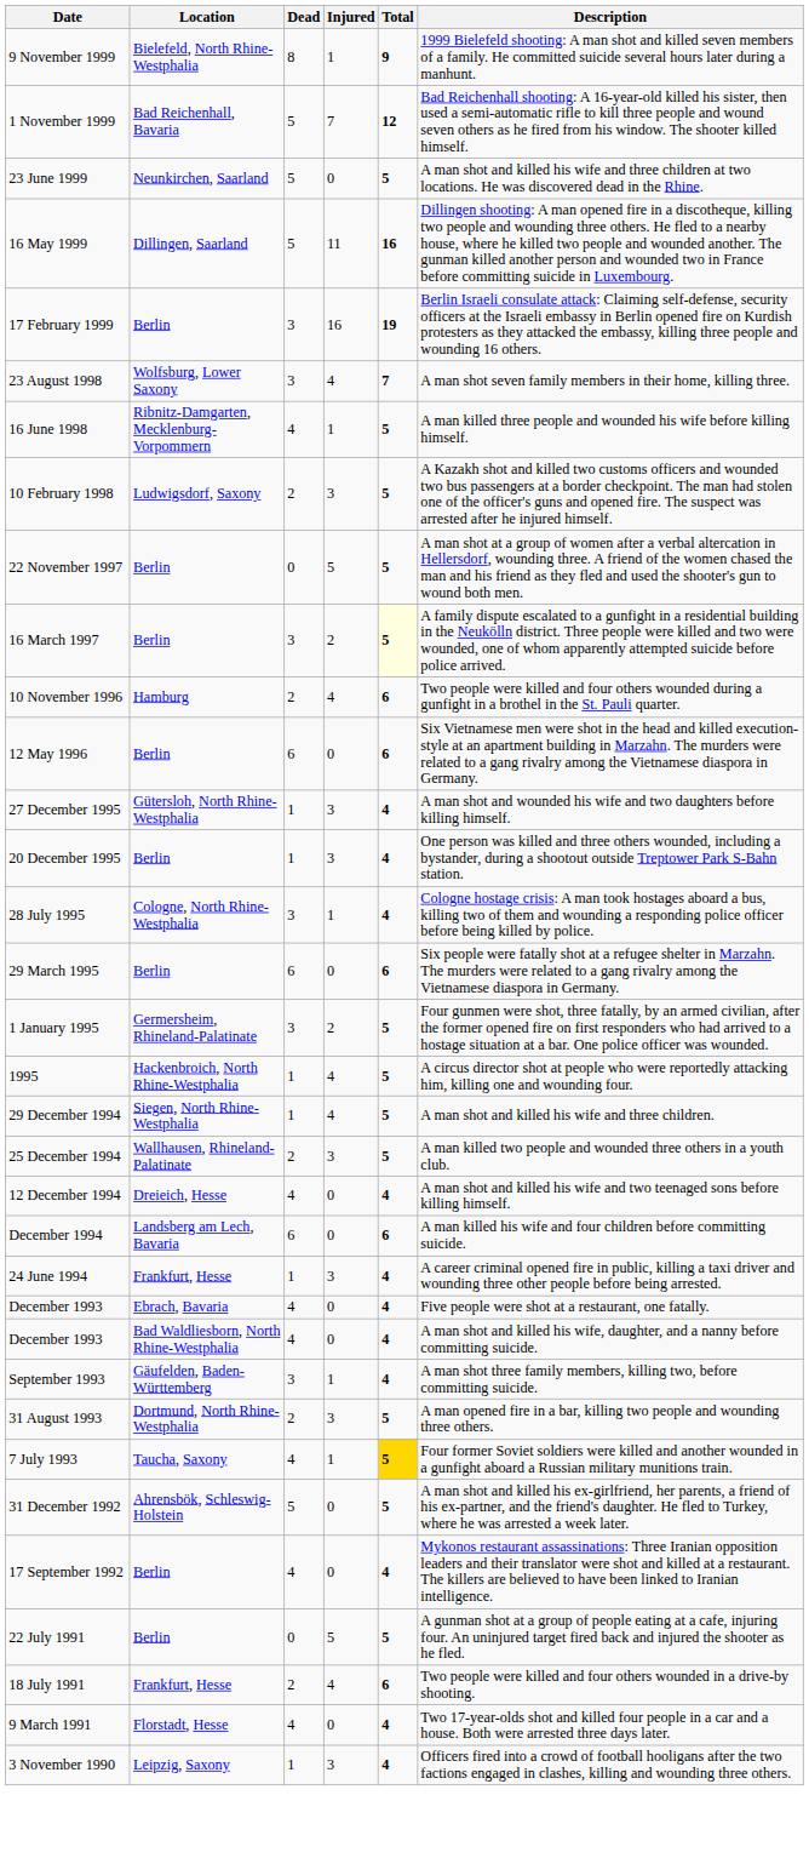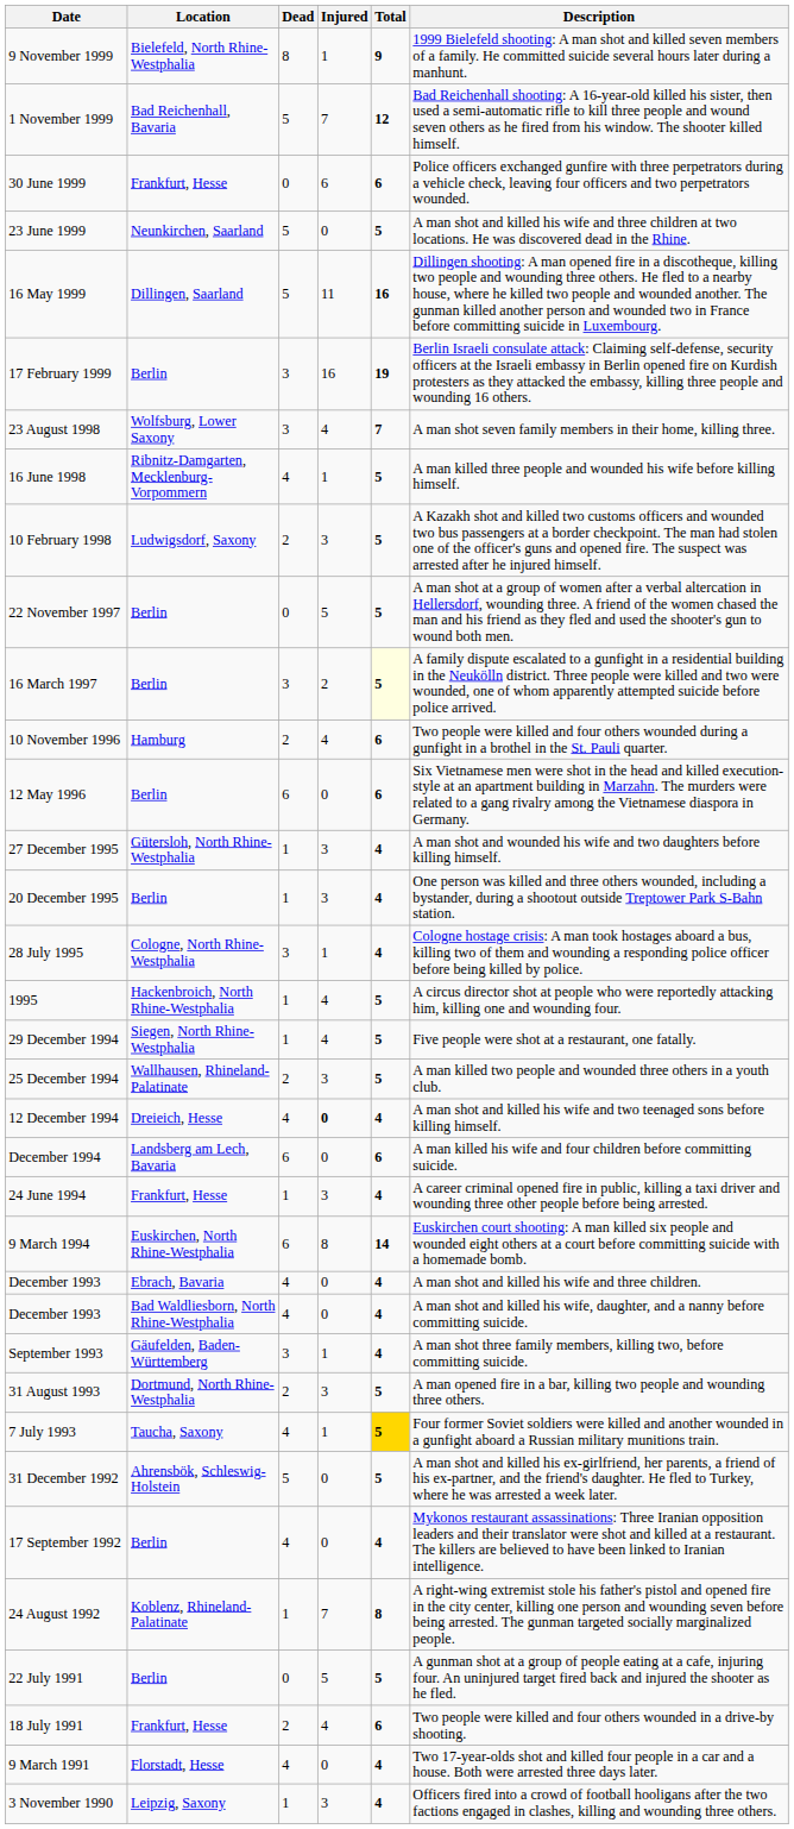 <table class="wikitable sortable">
 <tr>
 <th scope="col" style="width: 8rem;">Date</th>
 <th scope="col" style="width: 10rem;">Location</th>
 <th data-sort-type=number>Dead</th>
 <th data-sort-type=number>Injured</th>
 <th data-sort-type=number>Total</th>
 <th class=unsortable>Description</th>
 </tr>
 <tr>
 <td>9 November 1999</td>
 <td><a href='#'>Bielefeld</a>, <a href='#'>North Rhine-Westphalia</a></td>
 <td>8</td>
 <td>1</td>
 <td><strong>9</strong></td>
 <td><a href='#'>1999 Bielefeld shooting</a>: A man shot and killed seven members of a family. He committed suicide several hours later during a manhunt.</td>
 </tr>
 <tr>
 <td>1 November 1999</td>
 <td><a href='#'>Bad Reichenhall</a>, <a href='#'>Bavaria</a></td>
 <td>5</td>
 <td>7</td>
 <td><strong>12</strong></td>
 <td><a href='#'>Bad Reichenhall shooting</a>: A 16-year-old killed his sister, then used a semi-automatic rifle to kill three people and wound seven others as he fired from his window. The shooter killed himself.</td>
+</tr>
+<tr>
+<td>30 June 1999</td>
+<td><a href='#'>Frankfurt</a>, <a href='#'>Hesse</a></td>
+<td>0</td>
+<td>6</td>
+<td><strong>6</strong></td>
+<td>Police officers exchanged gunfire with three perpetrators during a vehicle check, leaving four officers and two perpetrators wounded.</td>
 </tr>
 <tr>
 <td>23 June 1999</td>
 <td><a href='#'>Neunkirchen</a>, <a href='#'>Saarland</a></td>
 <td>5</td>
 <td>0</td>
 <td><strong>5</strong></td>
 <td>A man shot and killed his wife and three children at two locations. He was discovered dead in the <a href='#'>Rhine</a>.</td>
 </tr>
 <tr>
 <td>16 May 1999</td>
 <td><a href='#'>Dillingen</a>, <a href='#'>Saarland</a></td>
 <td>5</td>
 <td>11</td>
 <td><strong>16</strong></td>
 <td><a href='#'>Dillingen shooting</a>: A man opened fire in a discotheque, killing two people and wounding three others. He fled to a nearby house, where he killed two people and wounded another. The gunman killed another person and wounded two in France before committing suicide in <a href='#'>Luxembourg</a>.</td>
 </tr>
 <tr>
 <td>17 February 1999</td>
 <td><a href='#'>Berlin</a></td>
 <td>3</td>
 <td>16</td>
 <td><strong>19</strong></td>
 <td><a href='#'>Berlin Israeli consulate attack</a>: Claiming self-defense, security officers at the Israeli embassy in Berlin opened fire on Kurdish protesters as they attacked the embassy, killing three people and wounding 16 others.</td>
 </tr>
 <tr>
 <td>23 August 1998</td>
 <td><a href='#'>Wolfsburg</a>, <a href='#'>Lower Saxony</a></td>
 <td>3</td>
 <td>4</td>
 <td><strong>7</strong></td>
 <td>A man shot seven family members in their home, killing three.</td>
 </tr>
 <tr>
 <td>16 June 1998</td>
 <td><a href='#'>Ribnitz-Damgarten</a>, <a href='#'>Mecklenburg-Vorpommern</a></td>
 <td>4</td>
 <td>1</td>
 <td><strong>5</strong></td>
 <td>A man killed three people and wounded his wife before killing himself.</td>
 </tr>
 <tr>
 <td>10 February 1998</td>
 <td><a href='#'>Ludwigsdorf</a>, <a href='#'>Saxony</a></td>
 <td>2</td>
 <td>3</td>
 <td><strong>5</strong></td>
 <td>A Kazakh shot and killed two customs officers and wounded two bus passengers at a border checkpoint. The man had stolen one of the officer's guns and opened fire. The suspect was arrested after he injured himself.</td>
 </tr>
 <tr>
 <td>22 November 1997</td>
 <td><a href='#'>Berlin</a></td>
 <td>0</td>
 <td>5</td>
 <td><strong>5</strong></td>
 <td>A man shot at a group of women after a verbal altercation in <a href='#'>Hellersdorf</a>, wounding three. A friend of the women chased the man and his friend as they fled and used the shooter's gun to wound both men.</td>
 </tr>
 <tr>
 <td>16 March 1997</td>
 <td><a href='#'>Berlin</a></td>
 <td>3</td>
 <td>2</td>
 <td style="background: lightyellow;"><strong>5</strong></td>
 <td>A family dispute escalated to a gunfight in a residential building in the <a href='#'>Neukölln</a> district. Three people were killed and two were wounded, one of whom apparently attempted suicide before police arrived.</td>
 </tr>
 <tr>
 <td>10 November 1996</td>
 <td><a href='#'>Hamburg</a></td>
 <td>2</td>
 <td>4</td>
 <td><strong>6</strong></td>
 <td>Two people were killed and four others wounded during a gunfight in a brothel in the <a href='#'>St. Pauli</a> quarter.</td>
 </tr>
 <tr>
 <td>12 May 1996</td>
 <td><a href='#'>Berlin</a></td>
 <td>6</td>
 <td>0</td>
 <td><strong>6</strong></td>
 <td>Six Vietnamese men were shot in the head and killed execution-style at an apartment building in <a href='#'>Marzahn</a>. The murders were related to a gang rivalry among the Vietnamese diaspora in Germany.</td>
 </tr>
 <tr>
 <td>27 December 1995</td>
 <td><a href='#'>Gütersloh</a>, <a href='#'>North Rhine-Westphalia</a></td>
 <td>1</td>
 <td>3</td>
 <td><strong>4</strong></td>
 <td>A man shot and wounded his wife and two daughters before killing himself.</td>
 </tr>
 <tr>
 <td>20 December 1995</td>
 <td><a href='#'>Berlin</a></td>
 <td>1</td>
 <td>3</td>
 <td><strong>4</strong></td>
 <td>One person was killed and three others wounded, including a bystander, during a shootout outside <a href='#'>Treptower Park S-Bahn</a> station.</td>
 </tr>
 <tr>
 <td>28 July 1995</td>
 <td><a href='#'>Cologne</a>, <a href='#'>North Rhine-Westphalia</a></td>
 <td>3</td>
 <td>1</td>
 <td><strong>4</strong></td>
 <td><a href='#'>Cologne hostage crisis</a>: A man took hostages aboard a bus, killing two of them and wounding a responding police officer before being killed by police.</td>
 </tr>
 <tr>
-<td>29 March 1995</td>
-<td><a href='#'>Berlin</a></td>
-<td>6</td>
-<td>0</td>
-<td><strong>6</strong></td>
-<td>Six people were fatally shot at a refugee shelter in <a href='#'>Marzahn</a>. The murders were related to a gang rivalry among the Vietnamese diaspora in Germany.</td>
-</tr>
-<tr>
-<td>1 January 1995</td>
-<td><a href='#'>Germersheim</a>, <a href='#'>Rhineland-Palatinate</a></td>
-<td>3</td>
-<td>2</td>
-<td><strong>5</strong></td>
-<td>Four gunmen were shot, three fatally, by an armed civilian, after the former opened fire on first responders who had arrived to a hostage situation at a bar. One police officer was wounded.</td>
-</tr>
-<tr>
 <td>1995</td>
 <td><a href='#'>Hackenbroich</a>, <a href='#'>North Rhine-Westphalia</a></td>
 <td>1</td>
 <td>4</td>
 <td><strong>5</strong></td>
 <td>A circus director shot at people who were reportedly attacking him, killing one and wounding four.</td>
 </tr>
 <tr>
 <td>29 December 1994</td>
 <td><a href='#'>Siegen</a>, <a href='#'>North Rhine-Westphalia</a></td>
 <td>1</td>
 <td>4</td>
 <td><strong>5</strong></td>
-<td>A man shot and killed his wife and three children.</td>
+<td>Five people were shot at a restaurant, one fatally.</td>
 </tr>
 <tr>
 <td>25 December 1994</td>
 <td><a href='#'>Wallhausen</a>, <a href='#'>Rhineland-Palatinate</a></td>
 <td>2</td>
 <td>3</td>
 <td><strong>5</strong></td>
 <td>A man killed two people and wounded three others in a youth club.</td>
 </tr>
 <tr>
 <td>12 December 1994</td>
 <td><a href='#'>Dreieich</a>, <a href='#'>Hesse</a></td>
 <td>4</td>
-<td>0</td>
+<td><strong>0</strong></td>
 <td><strong>4</strong></td>
 <td>A man shot and killed his wife and two teenaged sons before killing himself.</td>
 </tr>
 <tr>
 <td>December 1994</td>
 <td><a href='#'>Landsberg am Lech</a>, <a href='#'>Bavaria</a></td>
 <td>6</td>
 <td>0</td>
 <td><strong>6</strong></td>
 <td>A man killed his wife and four children before committing suicide.</td>
 </tr>
 <tr>
 <td>24 June 1994</td>
 <td><a href='#'>Frankfurt</a>, <a href='#'>Hesse</a></td>
 <td>1</td>
 <td>3</td>
 <td><strong>4</strong></td>
 <td>A career criminal opened fire in public, killing a taxi driver and wounding three other people before being arrested.</td>
 </tr>
 <tr>
+<td>9 March 1994</td>
+<td><a href='#'>Euskirchen</a>, <a href='#'>North Rhine-Westphalia</a></td>
+<td>6</td>
+<td>8</td>
+<td><strong>14</strong></td>
+<td><a href='#'>Euskirchen court shooting</a>: A man killed six people and wounded eight others at a court before committing suicide with a homemade bomb.</td>
+</tr>
+<tr>
 <td>December 1993</td>
 <td><a href='#'>Ebrach</a>, <a href='#'>Bavaria</a></td>
 <td>4</td>
 <td>0</td>
 <td><strong>4</strong></td>
-<td>Five people were shot at a restaurant, one fatally.</td>
+<td>A man shot and killed his wife and three children.</td>
 </tr>
 <tr>
 <td>December 1993</td>
 <td><a href='#'>Bad Waldliesborn</a>, <a href='#'>North Rhine-Westphalia</a></td>
 <td>4</td>
 <td>0</td>
 <td><strong>4</strong></td>
 <td>A man shot and killed his wife, daughter, and a nanny before committing suicide.</td>
 </tr>
 <tr>
 <td>September 1993</td>
 <td><a href='#'>Gäufelden</a>, <a href='#'>Baden-Württemberg</a></td>
 <td>3</td>
 <td>1</td>
 <td><strong>4</strong></td>
 <td>A man shot three family members, killing two, before committing suicide.</td>
 </tr>
 <tr>
 <td>31 August 1993</td>
 <td><a href='#'>Dortmund</a>, <a href='#'>North Rhine-Westphalia</a></td>
 <td>2</td>
 <td>3</td>
 <td><strong>5</strong></td>
 <td>A man opened fire in a bar, killing two people and wounding three others.</td>
 </tr>
 <tr>
 <td>7 July 1993</td>
 <td><a href='#'>Taucha</a>, <a href='#'>Saxony</a></td>
 <td>4</td>
 <td>1</td>
 <td style="background: gold;"><strong>5</strong></td>
 <td>Four former Soviet soldiers were killed and another wounded in a gunfight aboard a Russian military munitions train.</td>
 </tr>
 <tr>
 <td>31 December 1992</td>
 <td><a href='#'>Ahrensbök</a>, <a href='#'>Schleswig-Holstein</a></td>
 <td>5</td>
 <td>0</td>
 <td><strong>5</strong></td>
 <td>A man shot and killed his ex-girlfriend, her parents, a friend of his ex-partner, and the friend's daughter. He fled to Turkey, where he was arrested a week later.</td>
 </tr>
 <tr>
 <td>17 September 1992</td>
 <td><a href='#'>Berlin</a></td>
 <td>4</td>
 <td>0</td>
 <td><strong>4</strong></td>
 <td><a href='#'>Mykonos restaurant assassinations</a>: Three Iranian opposition leaders and their translator were shot and killed at a restaurant. The killers are believed to have been linked to Iranian intelligence.</td>
 </tr>
 <tr>
+<td>24 August 1992</td>
+<td><a href='#'>Koblenz</a>, <a href='#'>Rhineland-Palatinate</a></td>
+<td>1</td>
+<td>7</td>
+<td><strong>8</strong></td>
+<td>A right-wing extremist stole his father's pistol and opened fire in the city center, killing one person and wounding seven before being arrested. The gunman targeted socially marginalized people.</td>
+</tr>
+<tr>
 <td>22 July 1991</td>
 <td><a href='#'>Berlin</a></td>
 <td>0</td>
 <td>5</td>
 <td><strong>5</strong></td>
 <td>A gunman shot at a group of people eating at a cafe, injuring four. An uninjured target fired back and injured the shooter as he fled.</td>
 </tr>
 <tr>
 <td>18 July 1991</td>
 <td><a href='#'>Frankfurt</a>, <a href='#'>Hesse</a></td>
 <td>2</td>
 <td>4</td>
 <td><strong>6</strong></td>
 <td>Two people were killed and four others wounded in a drive-by shooting.</td>
 </tr>
 <tr>
 <td>9 March 1991</td>
 <td><a href='#'>Florstadt</a>, <a href='#'>Hesse</a></td>
 <td>4</td>
 <td>0</td>
 <td><strong>4</strong></td>
 <td>Two 17-year-olds shot and killed four people in a car and a house. Both were arrested three days later.</td>
 </tr>
 <tr>
 <td>3 November 1990</td>
 <td><a href='#'>Leipzig</a>, <a href='#'>Saxony</a></td>
 <td>1</td>
 <td>3</td>
 <td><strong>4</strong></td>
 <td>Officers fired into a crowd of football hooligans after the two factions engaged in clashes, killing  and wounding three others.</td>
 </tr>
 </table>
